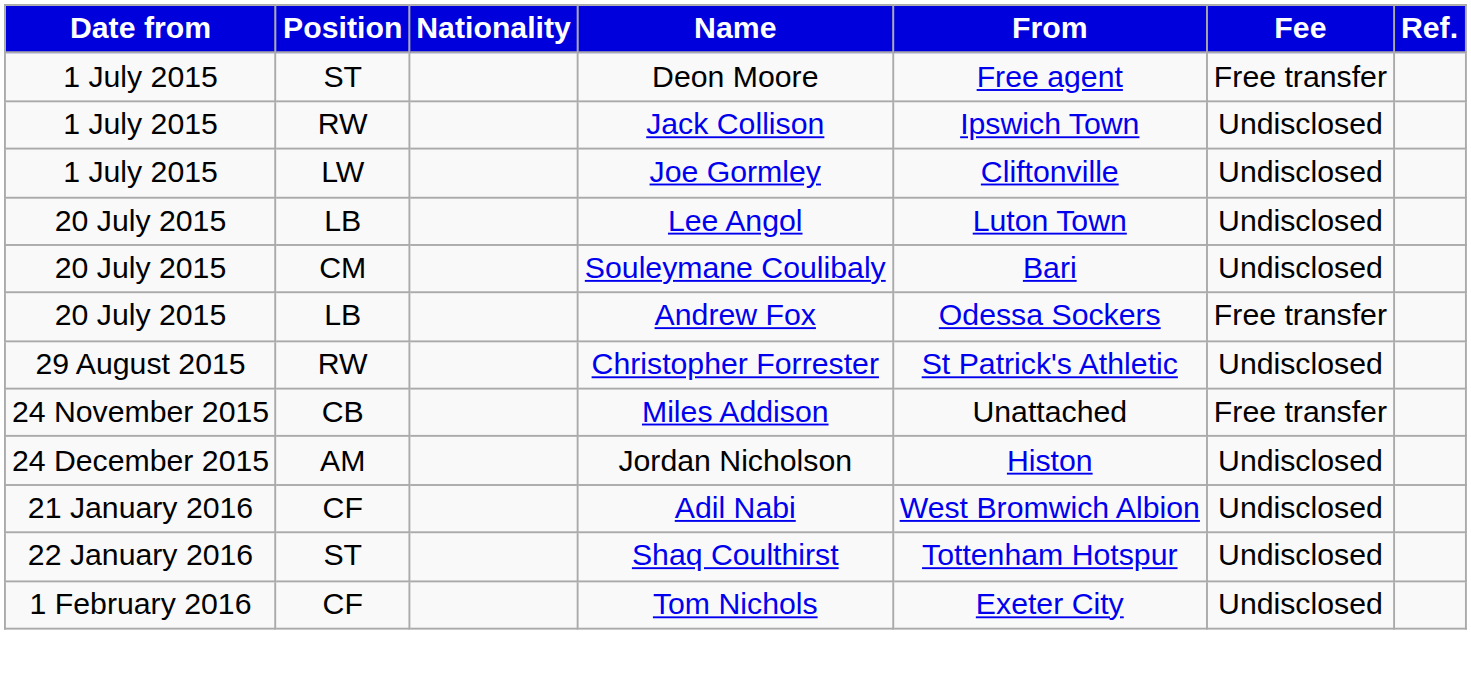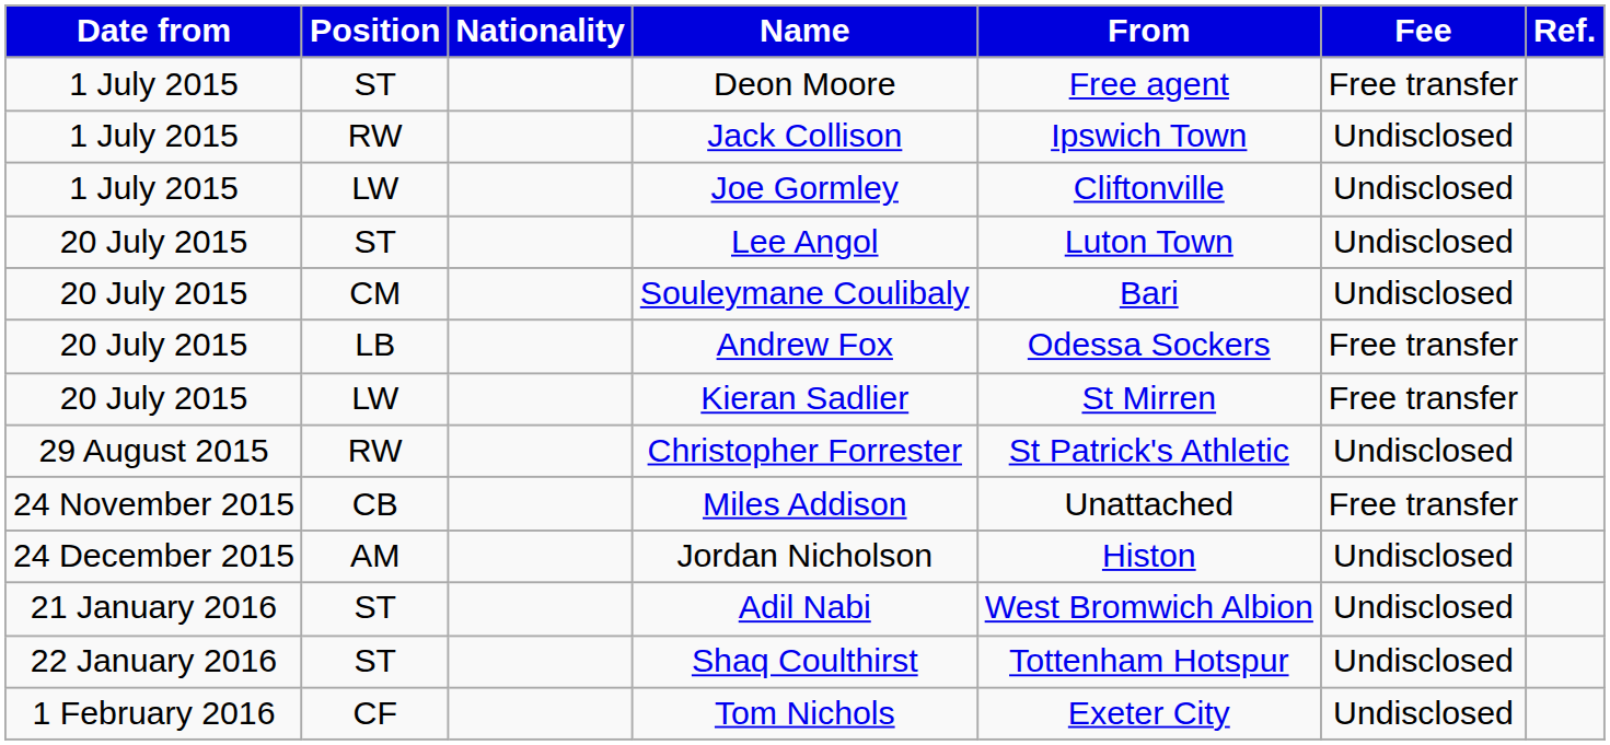 <table class="wikitable" style="text-align:center;">
 <tr>
 <th style="background:#0000DD; color:#FFFFFF;">Date from</th>
 <th style="background:#0000DD; color:#FFFFFF;">Position</th>
 <th style="background:#0000DD; color:#FFFFFF;">Nationality</th>
 <th style="background:#0000DD; color:#FFFFFF;">Name</th>
 <th style="background:#0000DD; color:#FFFFFF;">From</th>
 <th style="background:#0000DD; color:#FFFFFF;">Fee</th>
 <th style="background:#0000DD; color:#FFFFFF;">Ref.</th>
 </tr>
 <tr>
 <td>1 July 2015</td>
 <td>ST</td>
 <td></td>
 <td>Deon Moore</td>
 <td><a href='#'>Free agent</a></td>
 <td>Free transfer</td>
 <td></td>
 </tr>
 <tr>
 <td>1 July 2015</td>
 <td>RW</td>
 <td></td>
 <td><a href='#'>Jack Collison</a></td>
 <td><a href='#'>Ipswich Town</a></td>
 <td>Undisclosed</td>
 <td></td>
 </tr>
 <tr>
 <td>1 July 2015</td>
 <td>LW</td>
 <td></td>
 <td><a href='#'>Joe Gormley</a></td>
 <td><a href='#'>Cliftonville</a></td>
 <td>Undisclosed</td>
 <td></td>
 </tr>
 <tr>
 <td>20 July 2015</td>
-<td>LB</td>
+<td>ST</td>
 <td></td>
 <td><a href='#'>Lee Angol</a></td>
 <td><a href='#'>Luton Town</a></td>
 <td>Undisclosed</td>
 <td></td>
 </tr>
 <tr>
 <td>20 July 2015</td>
 <td>CM</td>
 <td></td>
 <td><a href='#'>Souleymane Coulibaly</a></td>
 <td><a href='#'>Bari</a></td>
 <td>Undisclosed</td>
 <td></td>
 </tr>
 <tr>
 <td>20 July 2015</td>
 <td>LB</td>
 <td></td>
 <td><a href='#'>Andrew Fox</a></td>
 <td><a href='#'>Odessa Sockers</a></td>
+<td>Free transfer</td>
+<td></td>
+</tr>
+<tr>
+<td>20 July 2015</td>
+<td>LW</td>
+<td></td>
+<td><a href='#'>Kieran Sadlier</a></td>
+<td><a href='#'>St Mirren</a></td>
 <td>Free transfer</td>
 <td></td>
 </tr>
 <tr>
 <td>29 August 2015</td>
 <td>RW</td>
 <td></td>
 <td><a href='#'>Christopher Forrester</a></td>
 <td><a href='#'>St Patrick's Athletic</a></td>
 <td>Undisclosed</td>
 <td></td>
 </tr>
 <tr>
 <td>24 November 2015</td>
 <td>CB</td>
 <td></td>
 <td><a href='#'>Miles Addison</a></td>
 <td>Unattached</td>
 <td>Free transfer</td>
 <td></td>
 </tr>
 <tr>
 <td>24 December 2015</td>
 <td>AM</td>
 <td></td>
 <td>Jordan Nicholson</td>
 <td><a href='#'>Histon</a></td>
 <td>Undisclosed</td>
 <td></td>
 </tr>
 <tr>
 <td>21 January 2016</td>
-<td>CF</td>
+<td>ST</td>
 <td></td>
 <td><a href='#'>Adil Nabi</a></td>
 <td><a href='#'>West Bromwich Albion</a></td>
 <td>Undisclosed</td>
 <td></td>
 </tr>
 <tr>
 <td>22 January 2016</td>
 <td>ST</td>
 <td></td>
 <td><a href='#'>Shaq Coulthirst</a></td>
 <td><a href='#'>Tottenham Hotspur</a></td>
 <td>Undisclosed</td>
 <td></td>
 </tr>
 <tr>
 <td>1 February 2016</td>
 <td>CF</td>
 <td></td>
 <td><a href='#'>Tom Nichols</a></td>
 <td><a href='#'>Exeter City</a></td>
 <td>Undisclosed</td>
 <td></td>
 </tr>
 </table>
